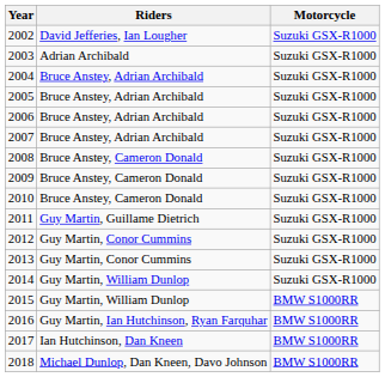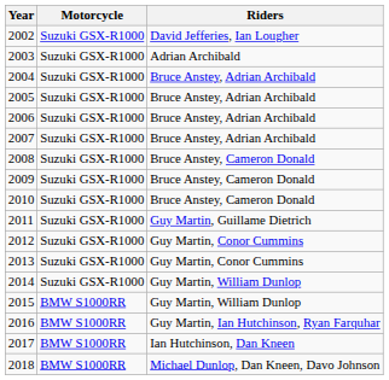 <table class="wikitable">
 <tr>
 <th>Year</th>
+<th>Motorcycle</th>
 <th>Riders</th>
-<th>Motorcycle</th>
 </tr>
 <tr>
 <td>2002</td>
+<td><a href='#'>Suzuki GSX-R1000</a></td>
 <td><a href='#'>David Jefferies</a>, <a href='#'>Ian Lougher</a></td>
-<td><a href='#'>Suzuki GSX-R1000</a></td>
 </tr>
 <tr>
 <td>2003</td>
+<td>Suzuki GSX-R1000</td>
 <td>Adrian Archibald</td>
-<td>Suzuki GSX-R1000</td>
 </tr>
 <tr>
 <td>2004</td>
+<td>Suzuki GSX-R1000</td>
 <td><a href='#'>Bruce Anstey</a>, <a href='#'>Adrian Archibald</a></td>
-<td>Suzuki GSX-R1000</td>
 </tr>
 <tr>
 <td>2005</td>
+<td>Suzuki GSX-R1000</td>
 <td>Bruce Anstey, Adrian Archibald</td>
-<td>Suzuki GSX-R1000</td>
 </tr>
 <tr>
 <td>2006</td>
+<td>Suzuki GSX-R1000</td>
 <td>Bruce Anstey, Adrian Archibald</td>
-<td>Suzuki GSX-R1000</td>
 </tr>
 <tr>
 <td>2007</td>
+<td>Suzuki GSX-R1000</td>
 <td>Bruce Anstey, Adrian Archibald</td>
-<td>Suzuki GSX-R1000</td>
 </tr>
 <tr>
 <td>2008</td>
+<td>Suzuki GSX-R1000</td>
 <td>Bruce Anstey, <a href='#'>Cameron Donald</a></td>
-<td>Suzuki GSX-R1000</td>
 </tr>
 <tr>
 <td>2009</td>
+<td>Suzuki GSX-R1000</td>
 <td>Bruce Anstey, Cameron Donald</td>
-<td>Suzuki GSX-R1000</td>
 </tr>
 <tr>
 <td>2010</td>
+<td>Suzuki GSX-R1000</td>
 <td>Bruce Anstey, Cameron Donald</td>
-<td>Suzuki GSX-R1000</td>
 </tr>
 <tr>
 <td>2011</td>
+<td>Suzuki GSX-R1000</td>
 <td><a href='#'>Guy Martin</a>, Guillame Dietrich</td>
-<td>Suzuki GSX-R1000</td>
 </tr>
 <tr>
 <td>2012</td>
+<td>Suzuki GSX-R1000</td>
 <td>Guy Martin, <a href='#'>Conor Cummins</a></td>
-<td>Suzuki GSX-R1000</td>
 </tr>
 <tr>
 <td>2013</td>
+<td>Suzuki GSX-R1000</td>
 <td>Guy Martin, Conor Cummins</td>
-<td>Suzuki GSX-R1000</td>
 </tr>
 <tr>
 <td>2014</td>
+<td>Suzuki GSX-R1000</td>
 <td>Guy Martin, <a href='#'>William Dunlop</a></td>
-<td>Suzuki GSX-R1000</td>
 </tr>
 <tr>
 <td>2015</td>
+<td><a href='#'>BMW S1000RR</a></td>
 <td>Guy Martin, William Dunlop</td>
-<td><a href='#'>BMW S1000RR</a></td>
 </tr>
 <tr>
 <td>2016</td>
+<td><a href='#'>BMW S1000RR</a></td>
 <td>Guy Martin, <a href='#'>Ian Hutchinson</a>, <a href='#'>Ryan Farquhar</a></td>
-<td><a href='#'>BMW S1000RR</a></td>
 </tr>
 <tr>
 <td>2017</td>
+<td><a href='#'>BMW S1000RR</a></td>
 <td>Ian Hutchinson, <a href='#'>Dan Kneen</a></td>
-<td><a href='#'>BMW S1000RR</a></td>
 </tr>
 <tr>
 <td>2018</td>
+<td><a href='#'>BMW S1000RR</a></td>
 <td><a href='#'>Michael Dunlop</a>, Dan Kneen, Davo Johnson</td>
-<td><a href='#'>BMW S1000RR</a></td>
 </tr>
 </table>
